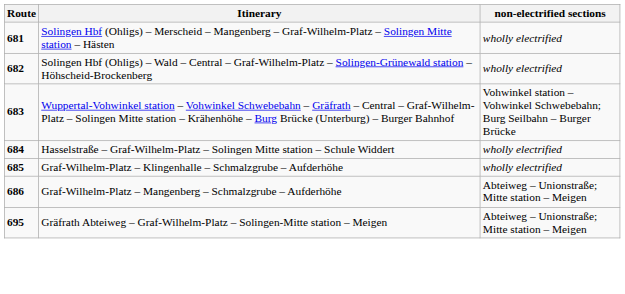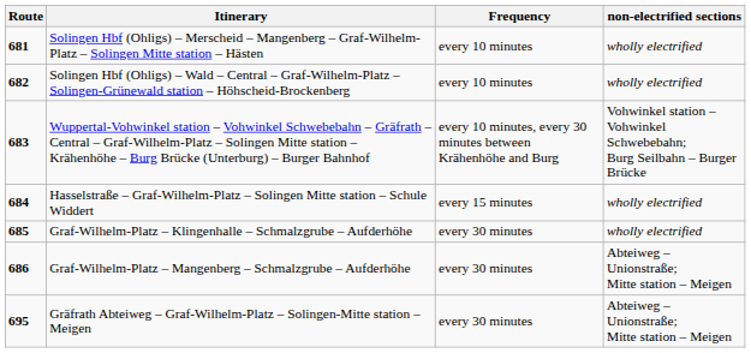 <table class="wikitable">
 <tr>
 <th>Route</th>
 <th>Itinerary</th>
+<th>Frequency</th>
 <th>non-electrified sections</th>
 </tr>
 <tr>
 <td><strong>681</strong></td>
 <td><a href='#'>Solingen Hbf</a> (Ohligs) – Merscheid – Mangenberg – Graf-Wilhelm-Platz – <a href='#'>Solingen Mitte station</a> – Hästen</td>
+<td>every 10 minutes</td>
 <td><em>wholly electrified</em></td>
 </tr>
 <tr>
 <td><strong>682</strong></td>
 <td>Solingen Hbf (Ohligs) – Wald – Central – Graf-Wilhelm-Platz – <a href='#'>Solingen-Grünewald station</a> – Höhscheid-Brockenberg</td>
+<td>every 10 minutes</td>
 <td><em>wholly electrified</em></td>
 </tr>
 <tr>
 <td><strong>683</strong></td>
 <td><a href='#'>Wuppertal-Vohwinkel station</a> – <a href='#'>Vohwinkel Schwebebahn</a> – <a href='#'>Gräfrath</a> – Central – Graf-Wilhelm-Platz – Solingen Mitte station – Krähenhöhe – <a href='#'>Burg</a> Brücke (Unterburg) – Burger Bahnhof</td>
+<td>every 10 minutes, every 30 minutes between Krähenhöhe and Burg</td>
 <td>Vohwinkel station – Vohwinkel Schwebebahn;<br>Burg Seilbahn – Burger Brücke</td>
 </tr>
 <tr>
 <td><strong>684</strong></td>
 <td>Hasselstraße – Graf-Wilhelm-Platz – Solingen Mitte station – Schule Widdert</td>
+<td>every 15 minutes</td>
 <td><em>wholly electrified</em></td>
 </tr>
 <tr>
 <td><strong>685</strong></td>
 <td>Graf-Wilhelm-Platz – Klingenhalle – Schmalzgrube – Aufderhöhe</td>
+<td>every 30 minutes</td>
 <td><em>wholly electrified</em></td>
 </tr>
 <tr>
 <td><strong>686</strong></td>
 <td>Graf-Wilhelm-Platz – Mangenberg – Schmalzgrube – Aufderhöhe</td>
+<td>every 30 minutes</td>
 <td>Abteiweg – Unionstraße;<br>Mitte station – Meigen</td>
 </tr>
 <tr>
 <td><strong>695</strong></td>
 <td>Gräfrath Abteiweg – Graf-Wilhelm-Platz – Solingen-Mitte station – Meigen</td>
+<td>every 30 minutes</td>
 <td>Abteiweg – Unionstraße;<br>Mitte station – Meigen</td>
 </tr>
 </table>
